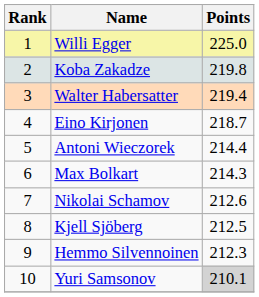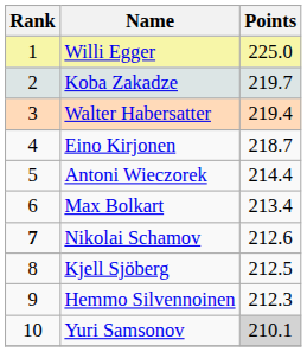 <table class="wikitable sortable">
 <tr>
 <th align=Center>Rank</th>
 <th>Name</th>
 <th>Points</th>
 </tr>
 <tr style="background:#F7F6A8">
 <td align=center>1</td>
 <td> <a href='#'>Willi Egger</a></td>
 <td align=center>225.0</td>
 </tr>
 <tr style="background: #DCE5E5;">
 <td align=center>2</td>
 <td> <a href='#'>Koba Zakadze</a></td>
-<td align=center>219.8</td>
+<td align=center>219.7</td>
 </tr>
 <tr style="background: #FFDAB9;">
 <td align=center>3</td>
 <td> <a href='#'>Walter Habersatter</a></td>
 <td align=center>219.4</td>
 </tr>
 <tr>
 <td align=center>4</td>
 <td> <a href='#'>Eino Kirjonen</a></td>
 <td align=center>218.7</td>
 </tr>
 <tr>
 <td align=center>5</td>
 <td> <a href='#'>Antoni Wieczorek</a></td>
 <td align=center>214.4</td>
 </tr>
 <tr>
 <td align=center>6</td>
 <td> <a href='#'>Max Bolkart</a></td>
-<td align=center>214.3</td>
+<td align=center>213.4</td>
 </tr>
 <tr>
-<td align=center>7</td>
+<td align=center><strong>7</strong></td>
 <td> <a href='#'>Nikolai Schamov</a></td>
 <td align=center>212.6</td>
 </tr>
 <tr>
 <td align=center>8</td>
 <td> <a href='#'>Kjell Sjöberg</a></td>
 <td align=center>212.5</td>
 </tr>
 <tr>
 <td align=center>9</td>
 <td> <a href='#'>Hemmo Silvennoinen</a></td>
 <td align=center>212.3</td>
 </tr>
 <tr>
 <td align=center>10</td>
 <td> <a href='#'>Yuri Samsonov</a></td>
 <td align=center style="background: lightgrey;">210.1</td>
 </tr>
 <tr>
 </tr>
 </table>
